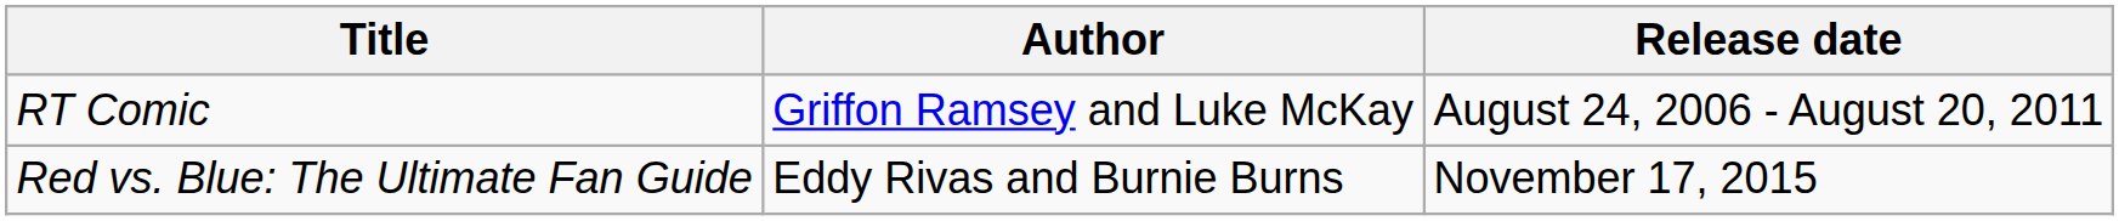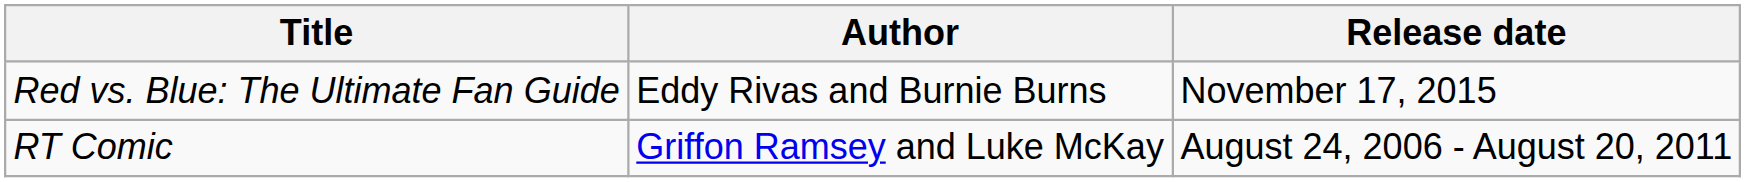 <table class="wikitable plainrowheaders" style="text-align:left;">
 <tr>
 <th scope="col">Title</th>
 <th scope="col">Author</th>
 <th scope="col">Release date</th>
 </tr>
 <tr>
+<td><em>Red vs. Blue: The Ultimate Fan Guide</em></td>
+<td>Eddy Rivas and Burnie Burns</td>
+<td>November 17, 2015</td>
+</tr>
+<tr>
 <td><em>RT Comic</em></td>
 <td><a href='#'>Griffon Ramsey</a> and Luke McKay</td>
 <td>August 24, 2006 - August 20, 2011</td>
 </tr>
-<tr>
-<td><em>Red vs. Blue: The Ultimate Fan Guide</em></td>
-<td>Eddy Rivas and Burnie Burns</td>
-<td>November 17, 2015</td>
-</tr>
 </table>
